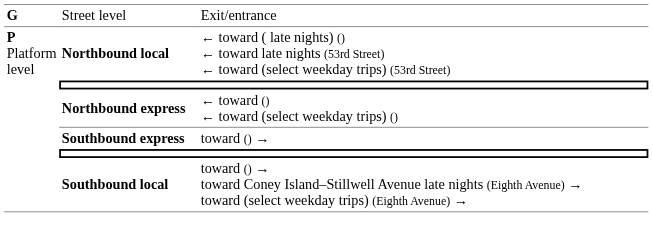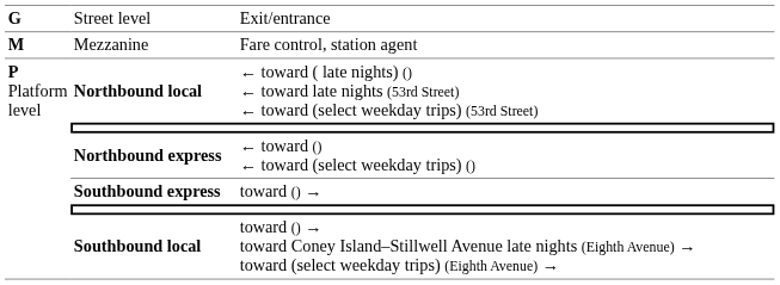 <table table border=0 cellspacing=0 cellpadding=3>
 <tr>
 <td style="border-top:solid 1px gray;" width=50><strong>G</strong></td>
 <td style="border-top:solid 1px gray;" width=150>Street level</td>
 <td style="border-top:solid 1px gray;" width=500>Exit/entrance</td>
+</tr>
+<tr>
+<td style="border-top:solid 1px gray;"><strong>M</strong></td>
+<td style="border-top:solid 1px gray;">Mezzanine</td>
+<td style="border-top:solid 1px gray;">Fare control, station agent<br></td>
 </tr>
 <tr>
 <td style="border-bottom:solid 1px gray;border-top:solid 1px gray;" rowspan=6 valign=top><strong>P</strong><br>Platform level</td>
 <td style="border-top:solid 1px gray;"><span><strong>Northbound local</strong></span></td>
 <td style="border-top:solid 1px gray;">←  toward  ( late nights) <small>()</small><br>←  toward  late nights <small>(53rd Street)</small><br>←  toward  (select weekday trips) <small>(53rd Street)</small></td>
 </tr>
 <tr>
 <td style="border-top:solid 2px black;border-right:solid 2px black;border-left:solid 2px black;border-bottom:solid 2px black;text-align:center;" colspan=2></td>
 </tr>
 <tr>
 <td style="border-bottom:solid 1px gray;"><span><strong>Northbound express</strong></span></td>
 <td style="border-bottom:solid 1px gray;">←  toward  <small>()</small><br>←  toward  (select weekday trips) <small>()</small></td>
 </tr>
 <tr>
 <td><span><strong>Southbound express</strong></span></td>
 <td>  toward  <small>()</small> →</td>
 </tr>
 <tr>
 <td style="border-top:solid 2px black;border-right:solid 2px black;border-left:solid 2px black;border-bottom:solid 2px black;text-align:center;" colspan=2></td>
 </tr>
 <tr>
 <td style="border-bottom:solid 1px gray;"><span><strong>Southbound local</strong></span></td>
 <td style="border-bottom:solid 1px gray;">  toward  <small>()</small> →<br>  toward Coney Island–Stillwell Avenue late nights <small>(Eighth Avenue)</small> →<br>  toward  (select weekday trips) <small>(Eighth Avenue)</small> →</td>
 </tr>
 </table>
